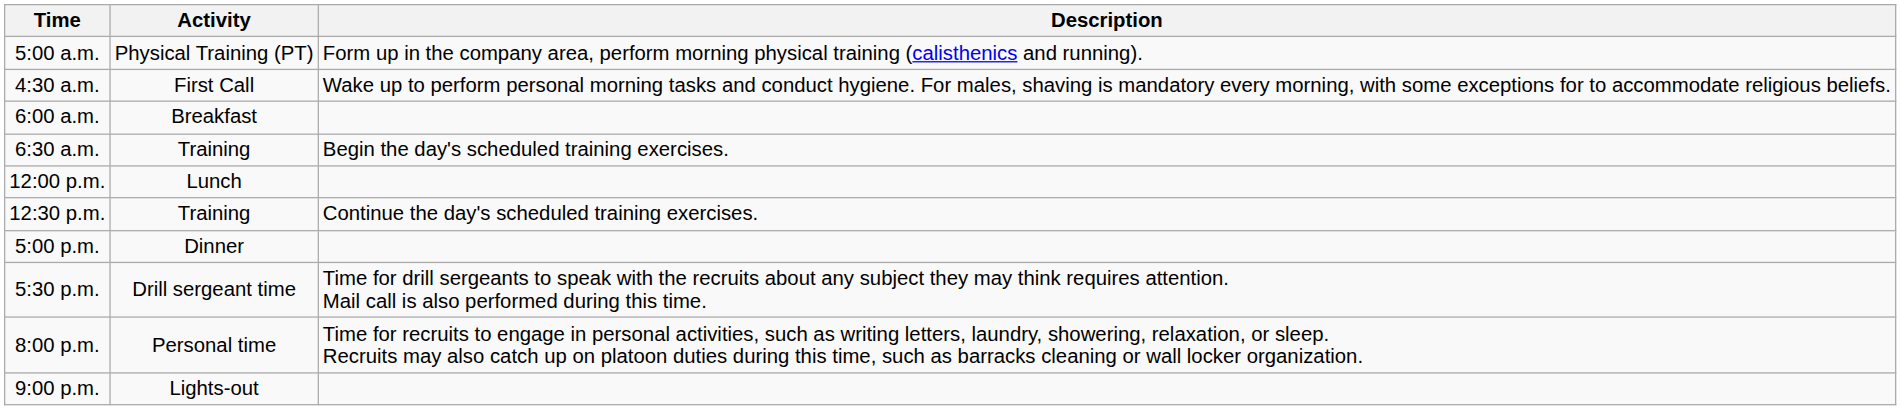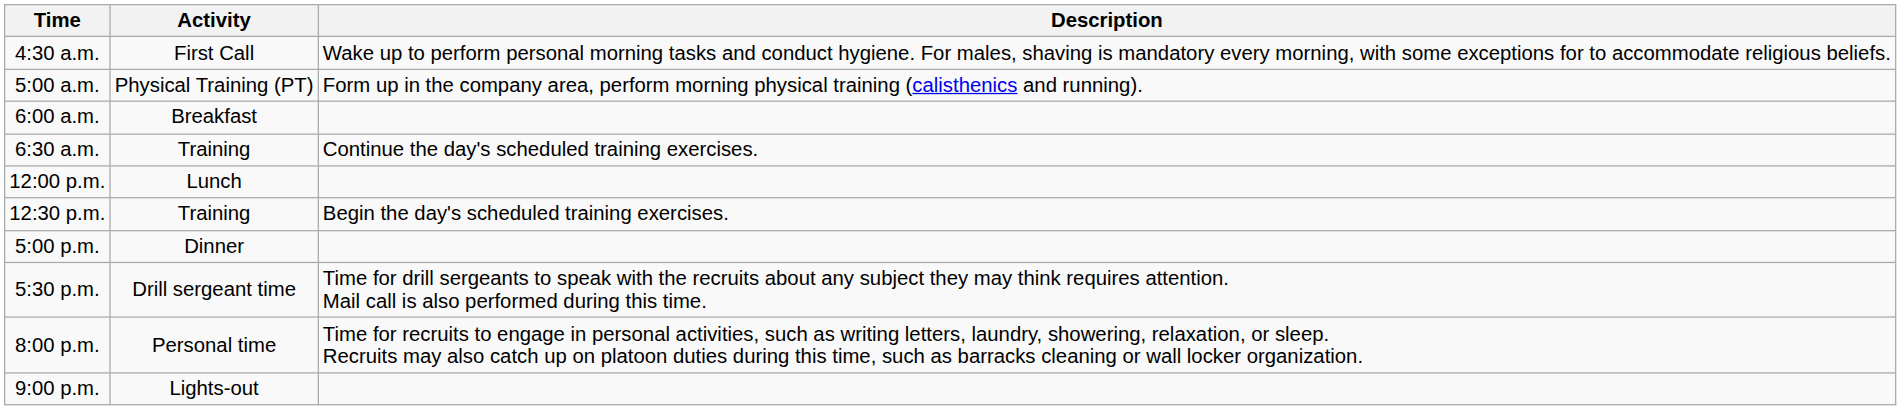 <table class="wikitable">
 <tr>
 <th>Time</th>
 <th>Activity</th>
 <th>Description</th>
 </tr>
 <tr>
+<td style="text-align:center;">4:30 a.m.</td>
+<td style="text-align:center;">First Call</td>
+<td align="left">Wake up to perform personal morning tasks and conduct hygiene. For males, shaving is mandatory every morning, with some exceptions for to accommodate religious beliefs.</td>
+</tr>
+<tr>
 <td style="text-align:center;">5:00 a.m.</td>
 <td style="text-align:center;">Physical Training (PT)</td>
 <td align="left">Form up in the company area, perform morning physical training (<a href='#'>calisthenics</a> and running).</td>
-</tr>
-<tr>
-<td style="text-align:center;">4:30 a.m.</td>
-<td style="text-align:center;">First Call</td>
-<td align="left">Wake up to perform personal morning tasks and conduct hygiene. For males, shaving is mandatory every morning, with some exceptions for to accommodate religious beliefs.</td>
 </tr>
 <tr style="text-align:center;">
 <td>6:00 a.m.</td>
 <td>Breakfast</td>
 <td style="text-align:center;"></td>
 </tr>
 <tr>
 <td style="text-align:center;">6:30 a.m.</td>
 <td style="text-align:center;">Training</td>
-<td align="left">Begin the day's scheduled training exercises.</td>
+<td align="left">Continue the day's scheduled training exercises.</td>
 </tr>
 <tr style="text-align:center;">
 <td>12:00 p.m.</td>
 <td>Lunch</td>
 <td style="text-align:center;"></td>
 </tr>
 <tr>
 <td style="text-align:center;">12:30 p.m.</td>
 <td style="text-align:center;">Training</td>
-<td align="left">Continue the day's scheduled training exercises.</td>
+<td align="left">Begin the day's scheduled training exercises.</td>
 </tr>
 <tr style="text-align:center;">
 <td>5:00 p.m.</td>
 <td>Dinner</td>
 <td style="text-align:center;"></td>
 </tr>
 <tr>
 <td style="text-align:center;">5:30 p.m.</td>
 <td style="text-align:center;">Drill sergeant time</td>
 <td align="left">Time for drill sergeants to speak with the recruits about any subject they may think requires attention.<br>Mail call is also performed during this time.</td>
 </tr>
 <tr>
 <td style="text-align:center;">8:00 p.m.</td>
 <td style="text-align:center;">Personal time</td>
 <td align="left">Time for recruits to engage in personal activities, such as writing letters, laundry, showering, relaxation, or sleep.<br>Recruits may also catch up on platoon duties during this time, such as barracks cleaning or wall locker organization.</td>
 </tr>
 <tr style="text-align:center;">
 <td>9:00 p.m.</td>
 <td>Lights-out</td>
 <td style="text-align:center;"></td>
 </tr>
 </table>
